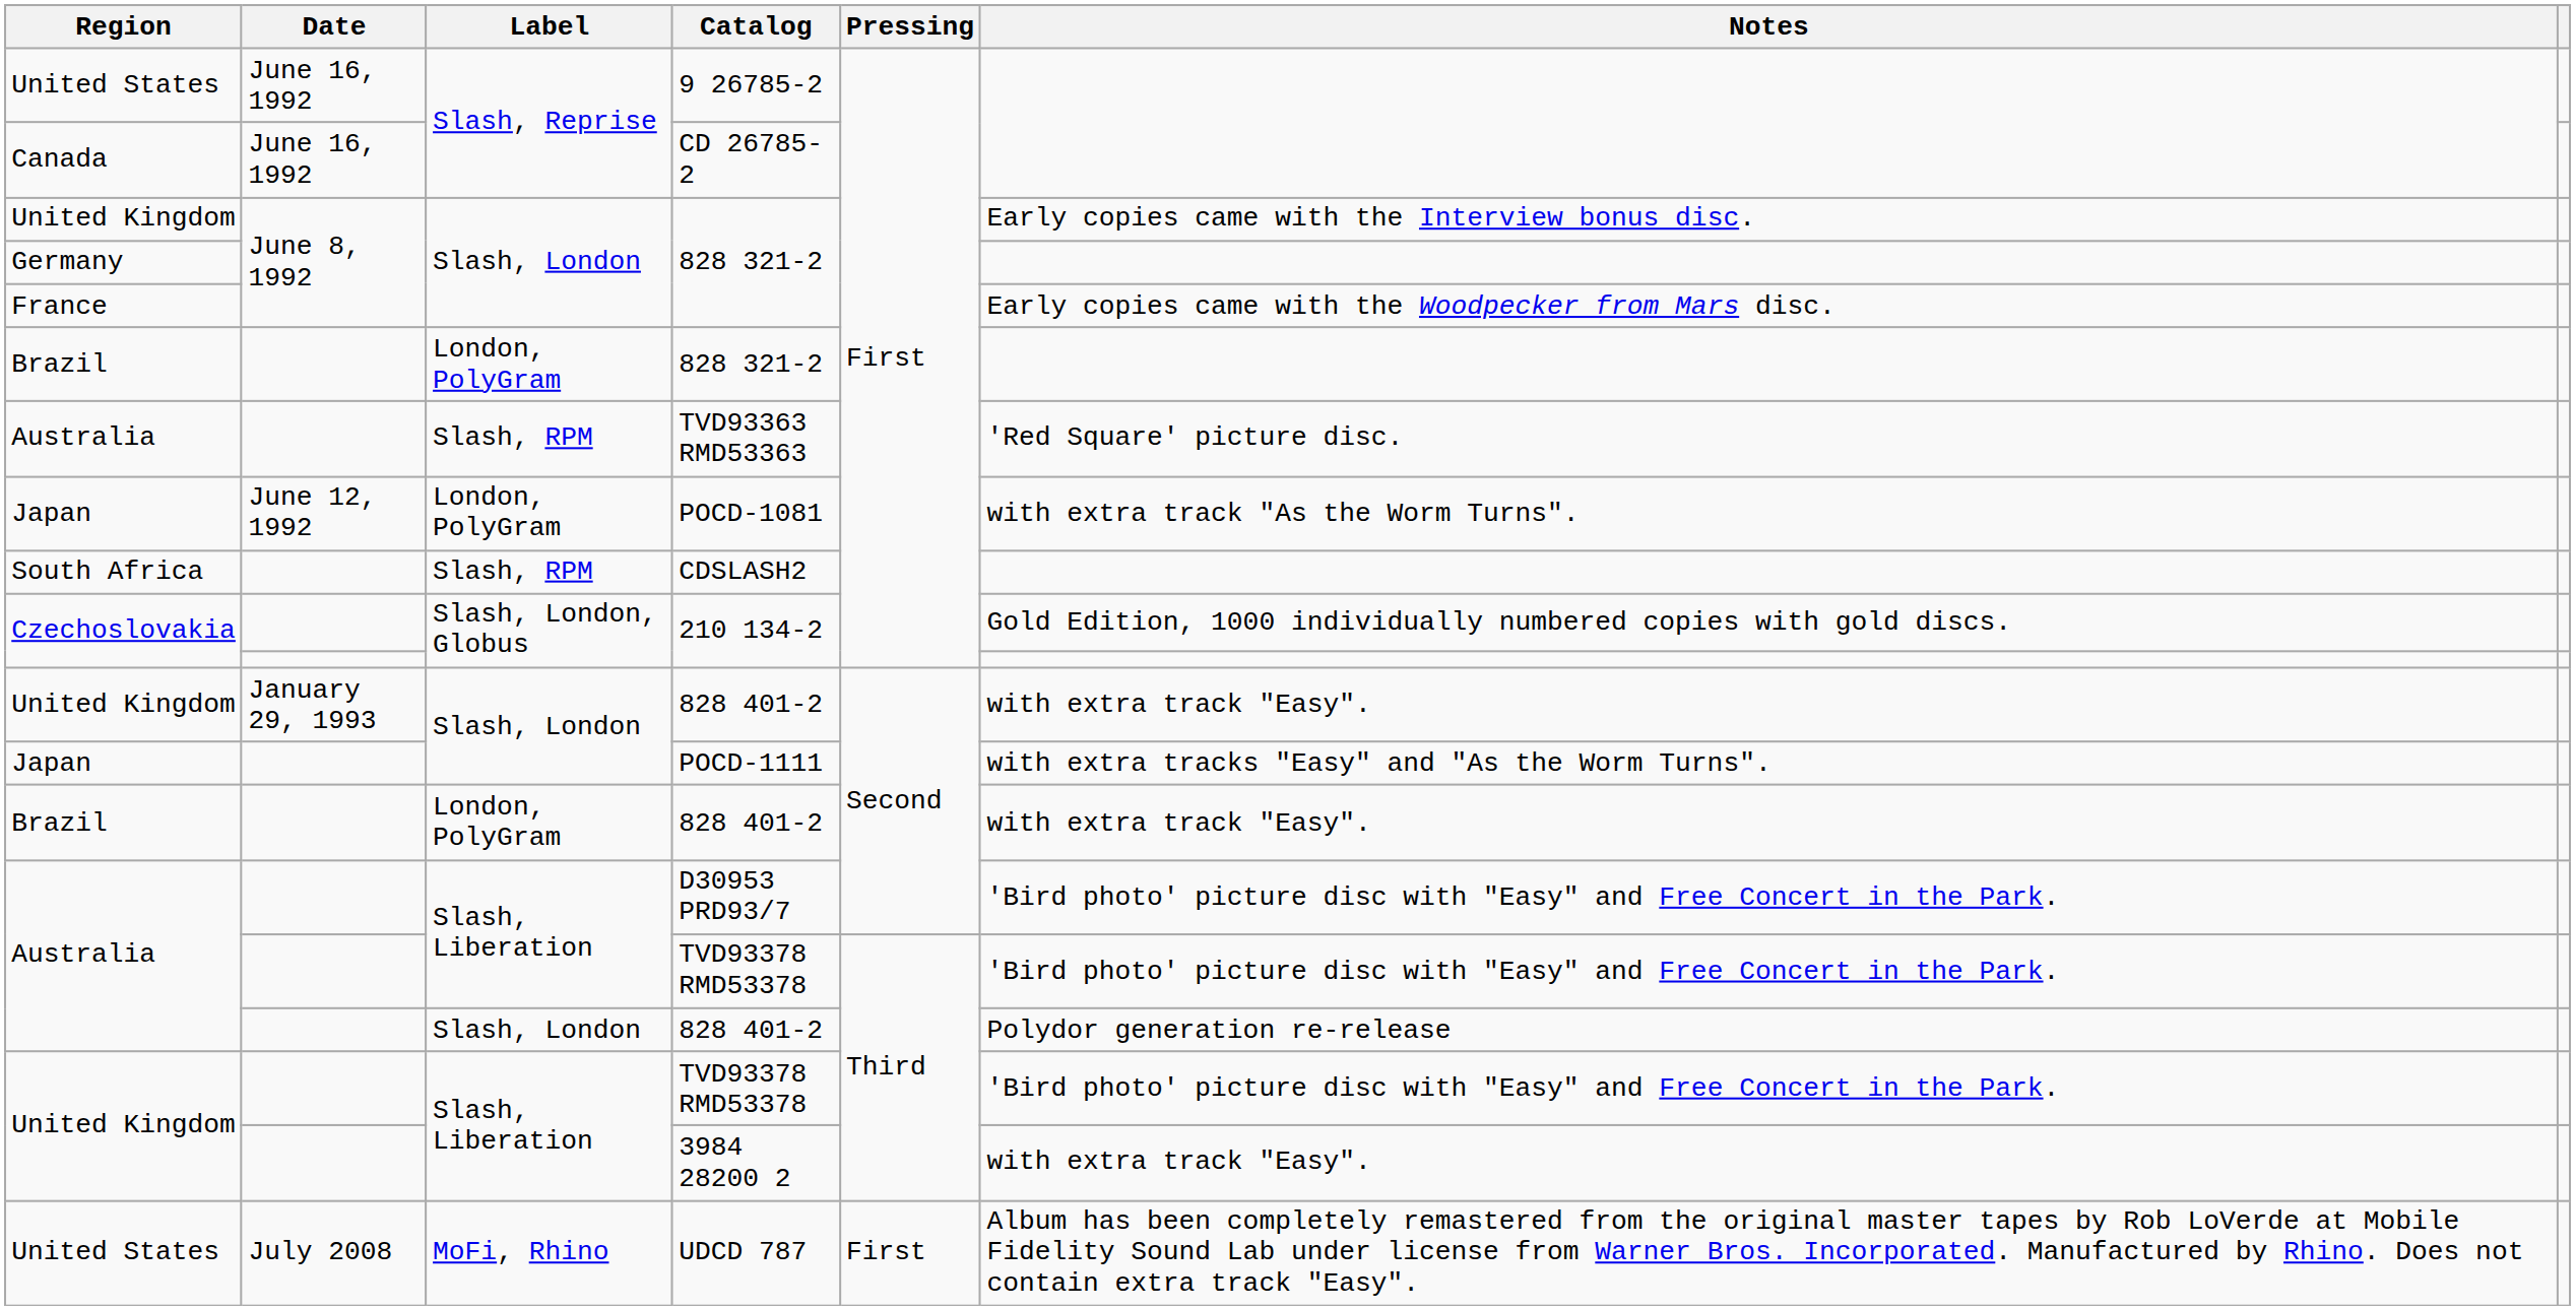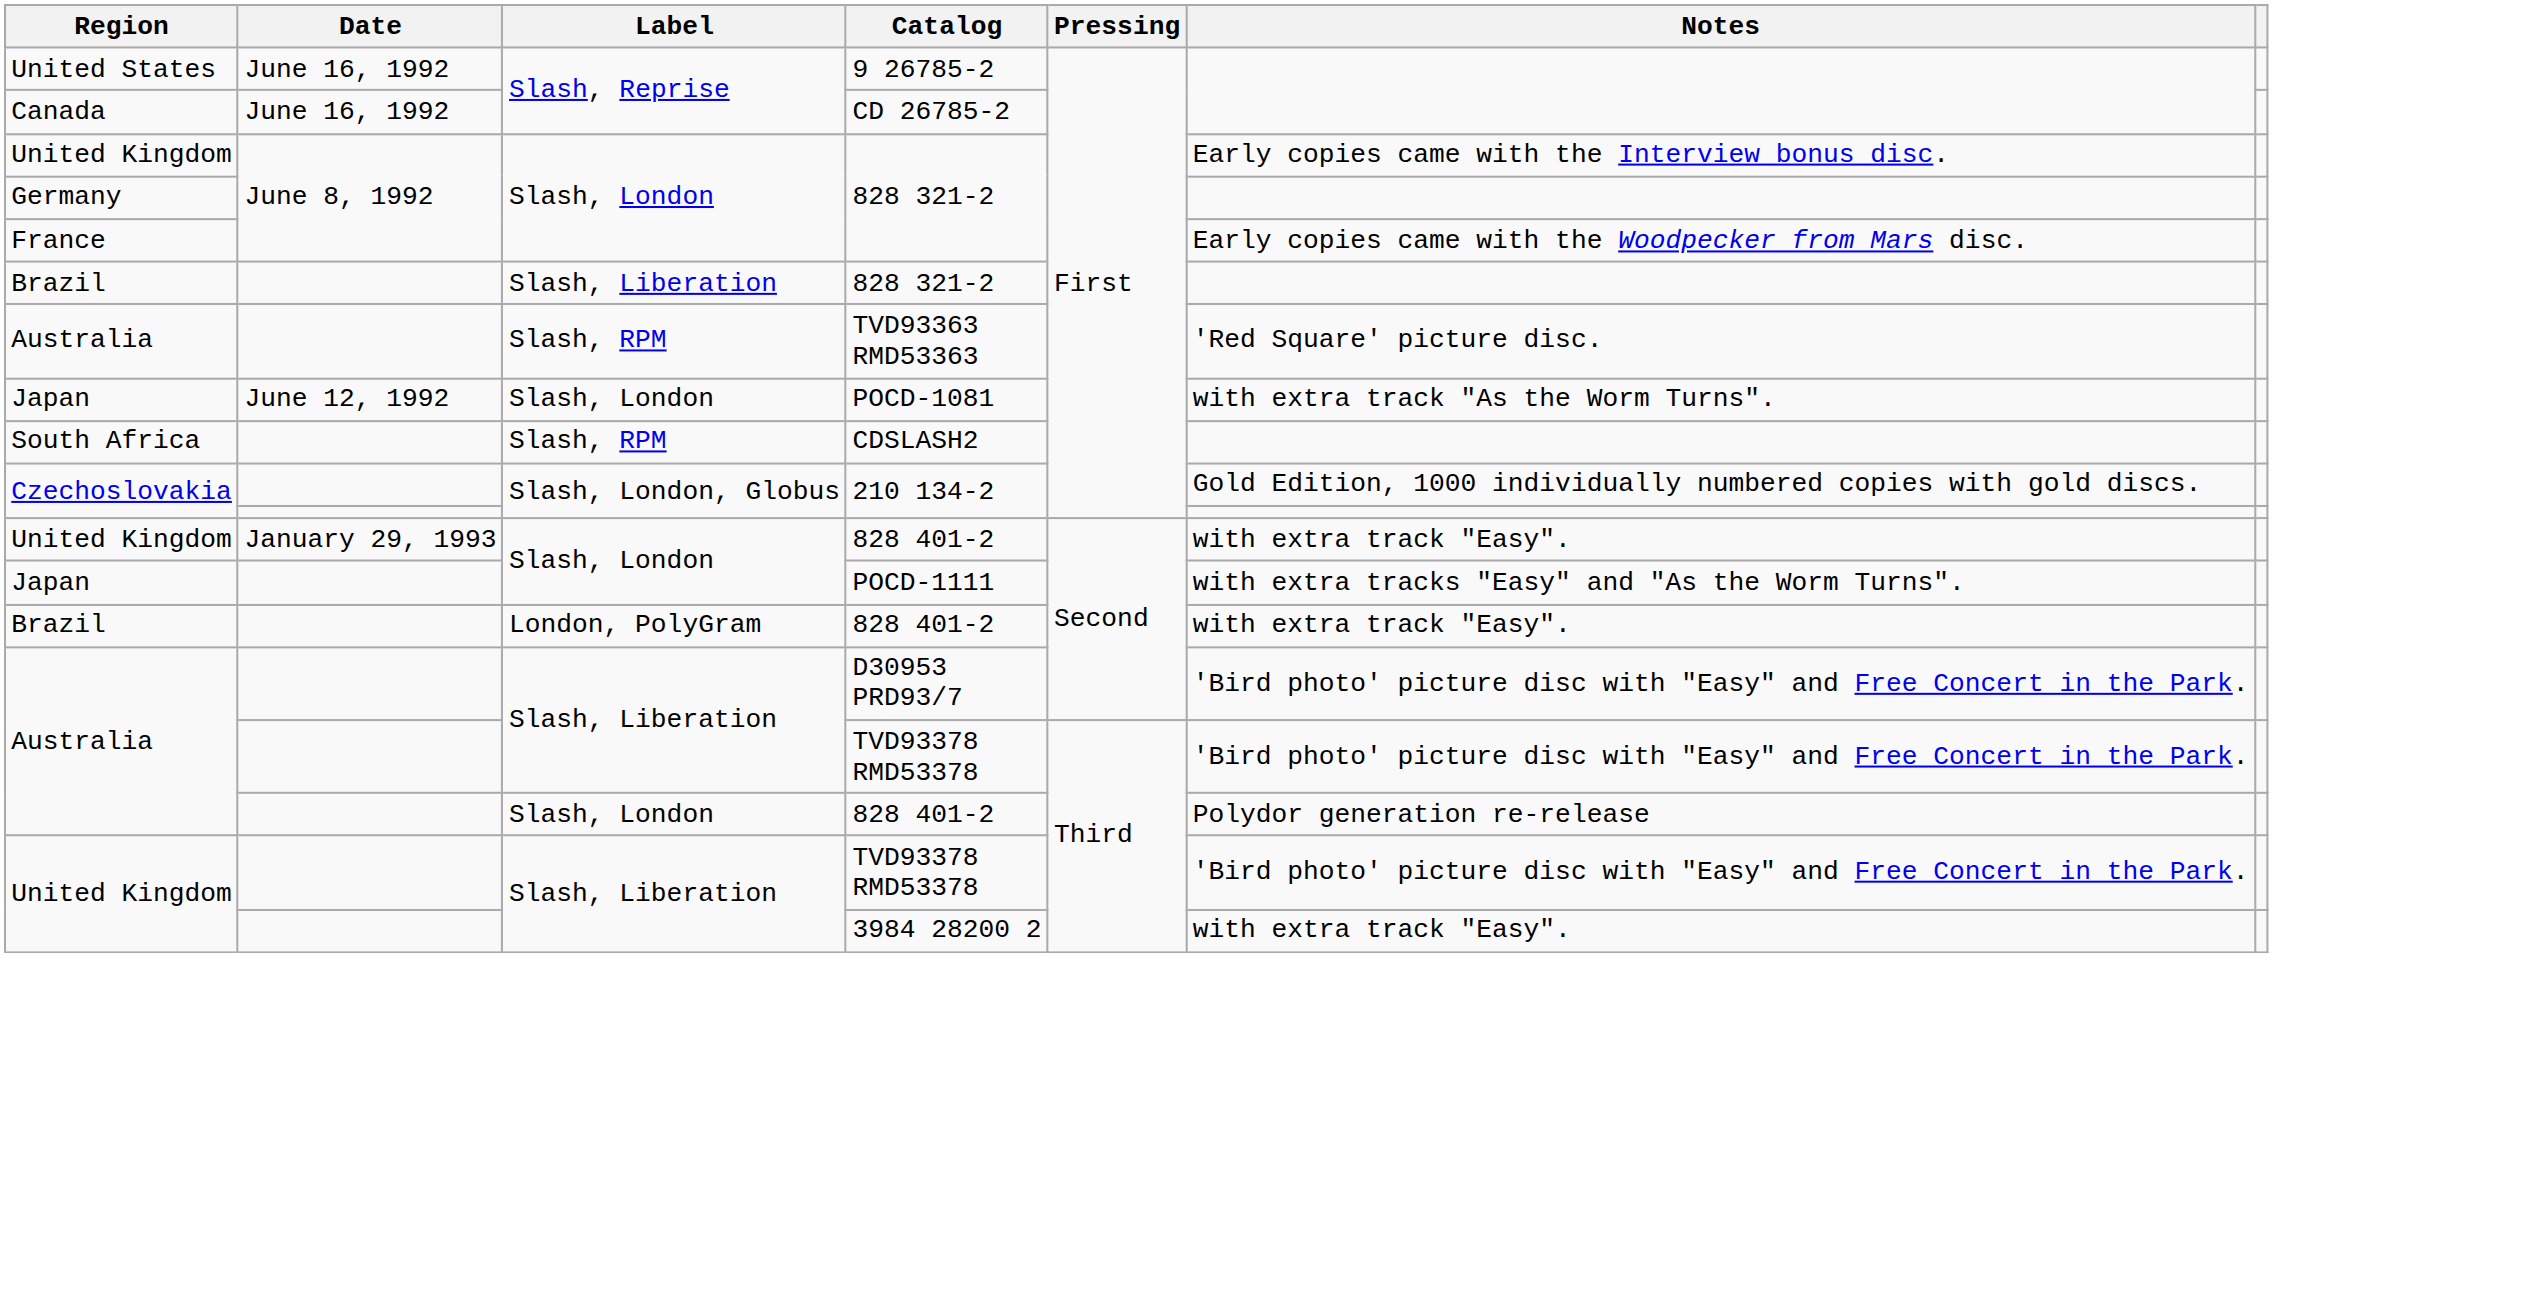 <table class="wikitable sortable" style="margin:0 1em 1em 0;">
 <tr>
 <th>Region</th>
 <th>Date</th>
 <th>Label</th>
 <th>Catalog</th>
 <th>Pressing</th>
 <th>Notes</th>
 <th class=unsortable></th>
 </tr>
 <tr>
 <td>United States</td>
 <td>June 16, 1992</td>
 <td rowspan="2"><a href='#'>Slash</a>, <a href='#'>Reprise</a></td>
 <td>9 26785-2</td>
 <td rowspan="11">First</td>
 <td rowspan="2"></td>
 <td></td>
 </tr>
 <tr>
 <td>Canada</td>
 <td>June 16, 1992</td>
 <td>CD 26785-2</td>
 <td></td>
 </tr>
 <tr>
 <td>United Kingdom</td>
 <td rowspan="3">June 8, 1992</td>
 <td rowspan="3">Slash, <a href='#'>London</a></td>
 <td rowspan="3">828 321-2</td>
 <td>Early copies came with the <a href='#'>Interview bonus disc</a>.</td>
 <td></td>
 </tr>
 <tr>
 <td>Germany</td>
 <td></td>
 <td></td>
 </tr>
 <tr>
 <td>France</td>
 <td>Early copies came with the <em><a href='#'>Woodpecker from Mars</a></em> disc.</td>
 <td></td>
 </tr>
 <tr>
 <td>Brazil</td>
 <td></td>
-<td>London, <a href='#'>PolyGram</a></td>
+<td>Slash, <a href='#'>Liberation</a></td>
 <td>828 321-2</td>
 <td></td>
 <td></td>
 </tr>
 <tr>
 <td>Australia</td>
 <td></td>
 <td>Slash, <a href='#'>RPM</a></td>
 <td>TVD93363<br>RMD53363</td>
 <td>'Red Square' picture disc.</td>
 <td></td>
 </tr>
 <tr>
 <td>Japan</td>
 <td>June 12, 1992</td>
-<td>London, PolyGram</td>
+<td>Slash, London</td>
 <td>POCD-1081</td>
 <td>with extra track "As the Worm Turns".</td>
 <td></td>
 </tr>
 <tr>
 <td>South Africa</td>
 <td></td>
 <td>Slash, <a href='#'>RPM</a></td>
 <td>CDSLASH2</td>
 <td></td>
 <td></td>
 </tr>
 <tr>
 <td rowspan="2"><a href='#'>Czechoslovakia</a></td>
 <td></td>
 <td rowspan="2">Slash, London, Globus</td>
 <td rowspan="2">210 134-2</td>
 <td>Gold Edition, 1000 individually numbered copies with gold discs.</td>
 <td></td>
 </tr>
 <tr>
 <td></td>
 <td></td>
 <td></td>
 </tr>
 <tr>
 <td>United Kingdom</td>
 <td>January 29, 1993</td>
 <td rowspan="2">Slash, London</td>
 <td>828 401-2</td>
 <td rowspan="4">Second</td>
 <td>with extra track "Easy".</td>
 <td></td>
 </tr>
 <tr>
 <td>Japan</td>
 <td></td>
 <td>POCD-1111</td>
 <td>with extra tracks "Easy" and "As the Worm Turns".</td>
 <td></td>
 </tr>
 <tr>
 <td>Brazil</td>
 <td></td>
 <td>London, PolyGram</td>
 <td>828 401-2</td>
 <td>with extra track "Easy".</td>
 <td></td>
 </tr>
 <tr>
 <td rowspan="3">Australia</td>
 <td></td>
 <td rowspan="2">Slash, Liberation</td>
 <td>D30953<br>PRD93/7</td>
 <td>'Bird photo' picture disc with "Easy" and <a href='#'>Free Concert in the Park</a>.</td>
 <td></td>
 </tr>
 <tr>
 <td></td>
 <td>TVD93378<br>RMD53378</td>
 <td rowspan="4">Third</td>
 <td>'Bird photo' picture disc with "Easy" and <a href='#'>Free Concert in the Park</a>.</td>
 <td></td>
 </tr>
 <tr>
 <td></td>
 <td>Slash, London</td>
 <td>828 401-2</td>
 <td>Polydor generation re-release</td>
 <td></td>
 </tr>
 <tr>
 <td rowspan="2">United Kingdom</td>
 <td></td>
 <td rowspan="2">Slash, Liberation</td>
 <td>TVD93378<br>RMD53378</td>
 <td>'Bird photo' picture disc with "Easy" and <a href='#'>Free Concert in the Park</a>.</td>
 <td></td>
 </tr>
 <tr>
 <td></td>
 <td>3984 28200 2</td>
 <td>with extra track "Easy".</td>
 <td></td>
 </tr>
-<tr>
-<td>United States</td>
-<td>July 2008</td>
-<td><a href='#'>MoFi</a>, <a href='#'>Rhino</a></td>
-<td>UDCD 787</td>
-<td>First</td>
-<td>Album has been completely remastered from the original master tapes by Rob LoVerde at Mobile Fidelity Sound Lab under license from <a href='#'>Warner Bros. Incorporated</a>. Manufactured by <a href='#'>Rhino</a>. Does not contain extra track "Easy".</td>
-<td></td>
-</tr>
 </table>
